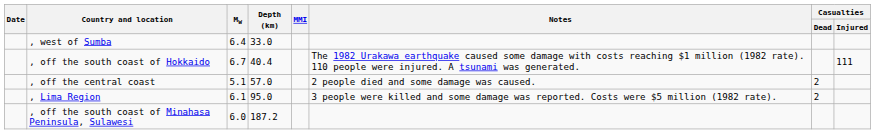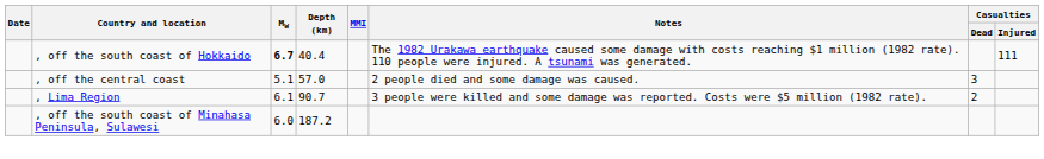 <table class="wikitable sortable sort-under" style="border:1px black;  margin-left:1em;">
 <tr>
 <th rowspan="2"><small>Date</small></th>
 <th rowspan="2" style="width: 280px"><small>Country and location</small></th>
 <th rowspan="2"><small>M<sub>w</sub></small></th>
 <th rowspan="2"><small>Depth (km)</small></th>
 <th rowspan="2"><small><a href='#'>MMI</a></small></th>
 <th rowspan="2" class="unsortable"><small>Notes</small></th>
 <th colspan="2"><small>Casualties</small></th>
 </tr>
 <tr>
 <th><small>Dead</small></th>
 <th><small>Injured</small></th>
 </tr>
 <tr>
 <td></td>
-<td>, west of <a href='#'>Sumba</a></td>
-<td>6.4</td>
-<td>33.0</td>
-<td></td>
-<td></td>
-<td></td>
-<td></td>
-</tr>
-<tr>
-<td></td>
 <td>, off the south coast of <a href='#'>Hokkaido</a></td>
-<td>6.7</td>
+<td><strong>6.7</strong></td>
 <td>40.4</td>
 <td></td>
 <td>The <a href='#'>1982 Urakawa earthquake</a> caused some damage with costs reaching $1 million (1982 rate). 110 people were injured. A <a href='#'>tsunami</a> was generated.</td>
 <td></td>
 <td>111</td>
 </tr>
 <tr>
 <td></td>
 <td>, off the central coast</td>
 <td>5.1</td>
 <td>57.0</td>
 <td></td>
 <td>2 people died and some damage was caused.</td>
-<td>2</td>
+<td>3</td>
 <td></td>
 </tr>
 <tr>
 <td></td>
 <td>, <a href='#'>Lima Region</a></td>
 <td>6.1</td>
-<td>95.0</td>
+<td>90.7</td>
 <td></td>
 <td>3 people were killed and some damage was reported. Costs were $5 million (1982 rate).</td>
 <td>2</td>
 <td></td>
 </tr>
 <tr>
 <td></td>
 <td>, off the south coast of <a href='#'>Minahasa Peninsula</a>, <a href='#'>Sulawesi</a></td>
 <td>6.0</td>
 <td>187.2</td>
 <td></td>
 <td></td>
 <td></td>
 <td></td>
 </tr>
 </table>
